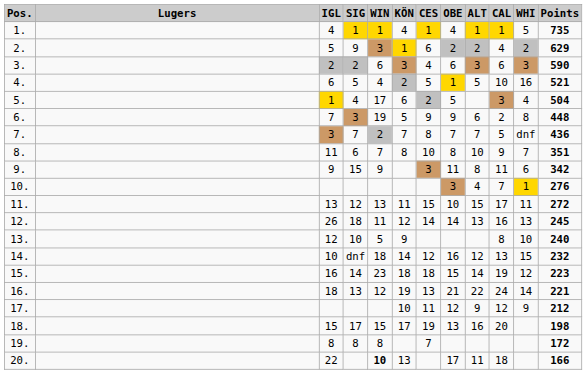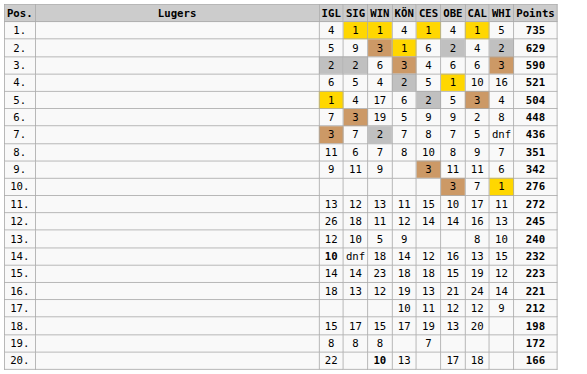 <table class=wikitable  bgcolor="#f7f8ff" cellpadding="3" cellspacing="0" border="1" style="text-align:center; border: gray solid 1px; border-collapse: collapse;">
 <tr bgcolor="#CCCCCC">
 <td align="center" width="10"><strong>Pos.</strong></td>
 <td align="center" width="340"><strong>Lugers</strong></td>
 <td align="center" width="20"><strong>IGL</strong></td>
 <td align="center" width="20"><strong>SIG</strong></td>
 <td align="center" width="20"><strong>WIN</strong></td>
 <td align="center" width="20"><strong>KÖN</strong></td>
 <td align="center" width="20"><strong>CES</strong></td>
 <td align="center" width="20"><strong>OBE</strong></td>
-<td align="center" width="20"><strong>ALT</strong></td>
 <td align="center" width="20"><strong>CAL</strong></td>
 <td align="center" width="20"><strong>WHI</strong></td>
 <td align="center" width="20"><strong>Points</strong></td>
 </tr>
 <tr>
 <td>1.</td>
 <td align="left"></td>
 <td>4</td>
 <td bgcolor="gold">1</td>
 <td bgcolor="gold">1</td>
 <td>4</td>
 <td bgcolor="gold">1</td>
 <td>4</td>
 <td bgcolor="gold">1</td>
-<td bgcolor="gold">1</td>
 <td>5</td>
 <td><strong>735</strong></td>
 </tr>
 <tr>
 <td>2.</td>
 <td align="left"></td>
 <td>5</td>
 <td>9</td>
 <td bgcolor="cc9966">3</td>
 <td bgcolor="gold">1</td>
 <td>6</td>
-<td bgcolor="silver">2</td>
 <td bgcolor="silver">2</td>
 <td>4</td>
 <td bgcolor="silver">2</td>
 <td><strong>629</strong></td>
 </tr>
 <tr>
 <td>3.</td>
 <td align="left"></td>
 <td bgcolor="silver">2</td>
 <td bgcolor="silver">2</td>
 <td>6</td>
 <td bgcolor="cc9966">3</td>
 <td>4</td>
 <td>6</td>
-<td bgcolor="cc9966">3</td>
 <td>6</td>
 <td bgcolor="cc9966">3</td>
 <td><strong>590</strong></td>
 </tr>
 <tr>
 <td>4.</td>
 <td align="left"></td>
 <td>6</td>
 <td>5</td>
 <td>4</td>
 <td bgcolor="silver">2</td>
 <td>5</td>
 <td bgcolor="gold">1</td>
-<td>5</td>
 <td>10</td>
 <td>16</td>
 <td><strong>521</strong></td>
 </tr>
 <tr>
 <td>5.</td>
 <td align="left"></td>
 <td bgcolor="gold">1</td>
 <td>4</td>
 <td>17</td>
 <td>6</td>
 <td bgcolor="silver">2</td>
 <td>5</td>
-<td></td>
 <td bgcolor="cc9966">3</td>
 <td>4</td>
 <td><strong>504</strong></td>
 </tr>
 <tr>
 <td>6.</td>
 <td align="left"></td>
 <td>7</td>
 <td bgcolor="cc9966">3</td>
 <td>19</td>
 <td>5</td>
 <td>9</td>
 <td>9</td>
-<td>6</td>
 <td gcolor="silver">2</td>
 <td>8</td>
 <td><strong>448</strong></td>
 </tr>
 <tr>
 <td>7.</td>
 <td align="left"></td>
 <td bgcolor="cc9966">3</td>
 <td>7</td>
 <td bgcolor="silver">2</td>
 <td>7</td>
 <td>8</td>
-<td>7</td>
 <td>7</td>
 <td>5</td>
 <td>dnf</td>
 <td><strong>436</strong></td>
 </tr>
 <tr>
 <td>8.</td>
 <td align="left"></td>
 <td>11</td>
 <td>6</td>
 <td>7</td>
 <td>8</td>
 <td>10</td>
 <td>8</td>
-<td>10</td>
 <td>9</td>
 <td>7</td>
 <td><strong>351</strong></td>
 </tr>
 <tr>
 <td>9.</td>
 <td align="left"></td>
 <td>9</td>
-<td>15</td>
+<td>11</td>
 <td>9</td>
 <td></td>
 <td bgcolor="cc9966">3</td>
 <td>11</td>
-<td>8</td>
 <td>11</td>
 <td>6</td>
 <td><strong>342</strong></td>
 </tr>
 <tr>
 <td>10.</td>
 <td align="left"></td>
 <td></td>
 <td></td>
 <td></td>
 <td></td>
 <td></td>
 <td bgcolor="cc9966">3</td>
-<td>4</td>
 <td>7</td>
 <td bgcolor="gold">1</td>
 <td><strong>276</strong></td>
 </tr>
 <tr>
 <td>11.</td>
 <td align="left"></td>
 <td>13</td>
 <td>12</td>
 <td>13</td>
 <td>11</td>
 <td>15</td>
 <td>10</td>
-<td>15</td>
 <td>17</td>
 <td>11</td>
 <td><strong>272</strong></td>
 </tr>
 <tr>
 <td>12.</td>
 <td align="left"></td>
 <td>26</td>
 <td>18</td>
 <td>11</td>
 <td>12</td>
 <td>14</td>
 <td>14</td>
-<td>13</td>
 <td>16</td>
 <td>13</td>
 <td><strong>245</strong></td>
 </tr>
 <tr>
 <td>13.</td>
 <td align="left"></td>
 <td>12</td>
 <td>10</td>
 <td>5</td>
 <td>9</td>
 <td></td>
 <td></td>
-<td></td>
 <td>8</td>
 <td>10</td>
 <td><strong>240</strong></td>
 </tr>
 <tr>
 <td>14.</td>
 <td align="left"></td>
-<td>10</td>
+<td><strong>10</strong></td>
 <td>dnf</td>
 <td>18</td>
 <td>14</td>
 <td>12</td>
 <td>16</td>
-<td>12</td>
 <td>13</td>
 <td>15</td>
 <td><strong>232</strong></td>
 </tr>
 <tr>
 <td>15.</td>
 <td align="left"></td>
-<td>16</td>
+<td>14</td>
 <td>14</td>
 <td>23</td>
 <td>18</td>
 <td>18</td>
 <td>15</td>
-<td>14</td>
 <td>19</td>
 <td>12</td>
 <td><strong>223</strong></td>
 </tr>
 <tr>
 <td>16.</td>
 <td align="left"></td>
 <td>18</td>
 <td>13</td>
 <td>12</td>
 <td>19</td>
 <td>13</td>
 <td>21</td>
-<td>22</td>
 <td>24</td>
 <td>14</td>
 <td><strong>221</strong></td>
 </tr>
 <tr>
 <td>17.</td>
 <td align="left"></td>
 <td></td>
 <td></td>
 <td></td>
 <td>10</td>
 <td>11</td>
 <td>12</td>
-<td>9</td>
 <td>12</td>
 <td>9</td>
 <td><strong>212</strong></td>
 </tr>
 <tr>
 <td>18.</td>
 <td align="left"></td>
 <td>15</td>
 <td>17</td>
 <td>15</td>
 <td>17</td>
 <td>19</td>
 <td>13</td>
-<td>16</td>
 <td>20</td>
 <td></td>
 <td><strong>198</strong></td>
 </tr>
 <tr>
 <td>19.</td>
 <td align="left"></td>
 <td>8</td>
 <td>8</td>
 <td>8</td>
 <td></td>
 <td>7</td>
 <td></td>
 <td></td>
 <td></td>
-<td></td>
 <td><strong>172</strong></td>
 </tr>
 <tr>
 <td>20.</td>
 <td align="left"></td>
 <td>22</td>
 <td></td>
 <td><strong>10</strong></td>
 <td>13</td>
 <td></td>
 <td>17</td>
-<td>11</td>
 <td>18</td>
 <td></td>
 <td><strong>166</strong></td>
 </tr>
 </table>
